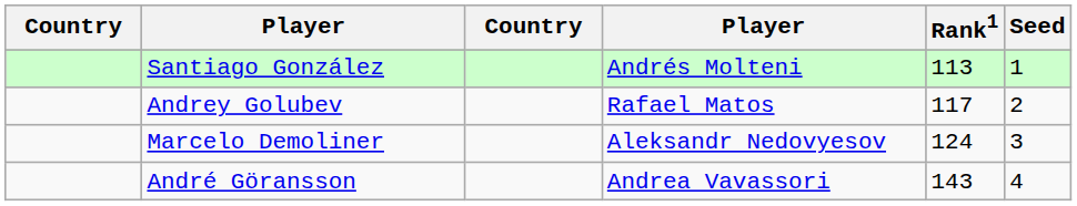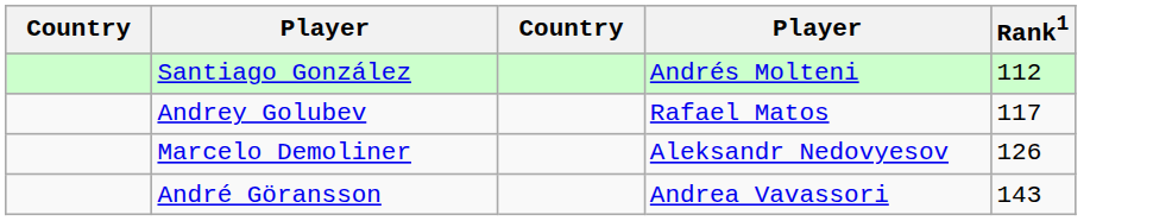 <table class="sortable wikitable">
 <tr>
 <th width="70">Country</th>
 <th width="175">Player</th>
 <th width="70">Country</th>
 <th width="175">Player</th>
 <th>Rank<sup>1</sup></th>
-<th>Seed</th>
 </tr>
 <tr bgcolor=#cfc>
 <td></td>
 <td><a href='#'>Santiago González</a></td>
 <td></td>
 <td><a href='#'>Andrés Molteni</a></td>
-<td>113</td>
-<td>1</td>
+<td>112</td>
 </tr>
 <tr>
 <td></td>
 <td><a href='#'>Andrey Golubev</a></td>
 <td></td>
 <td><a href='#'>Rafael Matos</a></td>
 <td>117</td>
-<td>2</td>
 </tr>
 <tr>
 <td></td>
 <td><a href='#'>Marcelo Demoliner</a></td>
 <td></td>
 <td><a href='#'>Aleksandr Nedovyesov</a></td>
-<td>124</td>
-<td>3</td>
+<td>126</td>
 </tr>
 <tr>
 <td></td>
 <td><a href='#'>André Göransson</a></td>
 <td></td>
 <td><a href='#'>Andrea Vavassori</a></td>
 <td>143</td>
-<td>4</td>
 </tr>
 </table>
